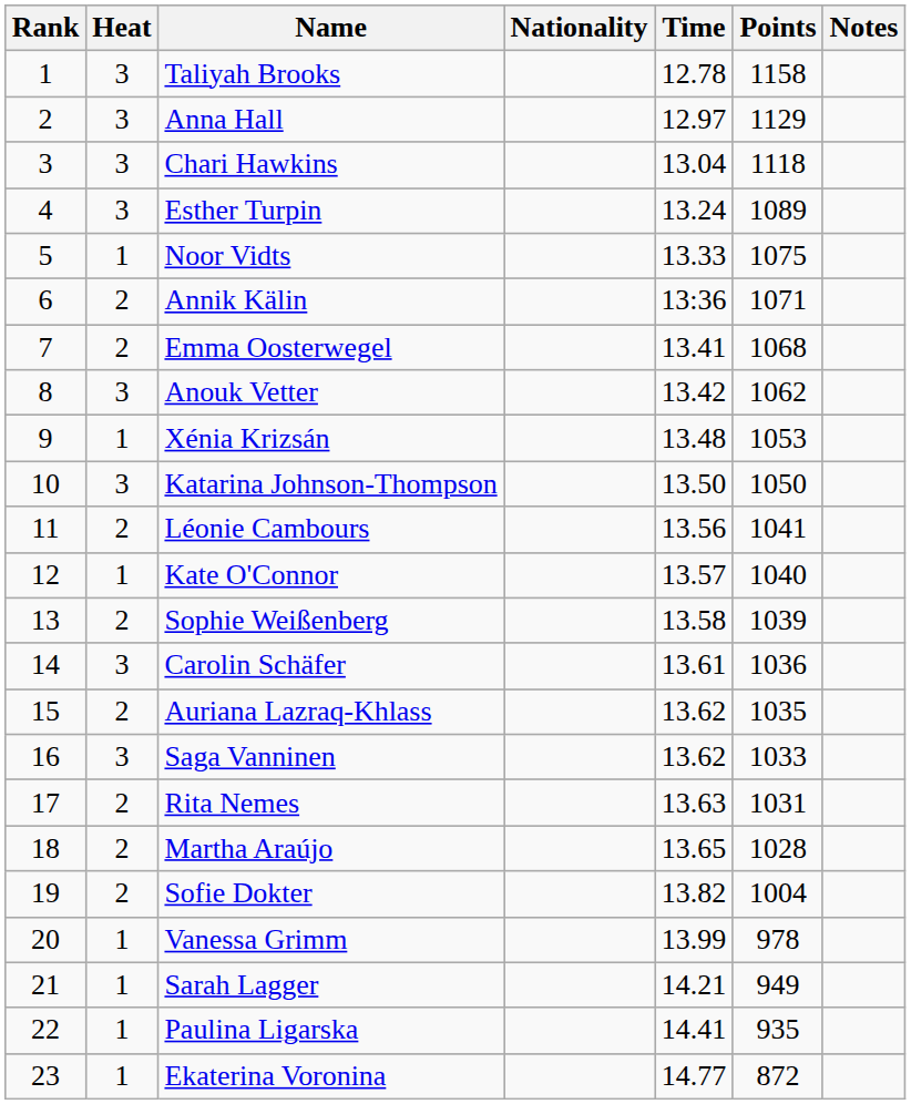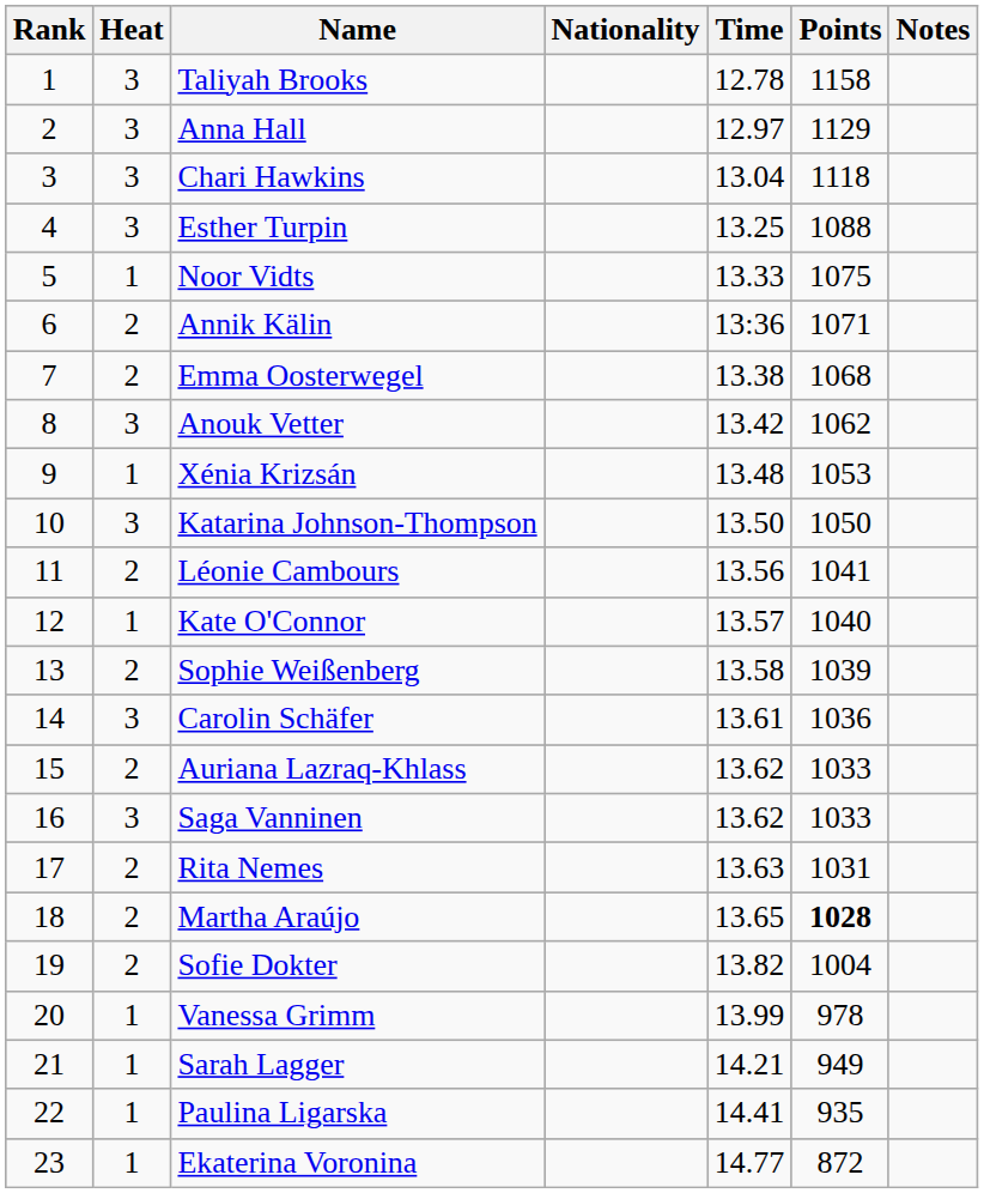 <table class="wikitable sortable" style="text-align:center">
 <tr>
 <th>Rank</th>
 <th>Heat</th>
 <th>Name</th>
 <th>Nationality</th>
 <th>Time</th>
 <th>Points</th>
 <th>Notes</th>
 </tr>
 <tr>
 <td>1</td>
 <td>3</td>
 <td align=left><a href='#'>Taliyah Brooks</a></td>
 <td align=left></td>
 <td>12.78</td>
 <td>1158</td>
 <td></td>
 </tr>
 <tr>
 <td>2</td>
 <td>3</td>
 <td align=left><a href='#'>Anna Hall</a></td>
 <td align=left></td>
 <td>12.97</td>
 <td>1129</td>
 <td></td>
 </tr>
 <tr>
 <td>3</td>
 <td>3</td>
 <td align=left><a href='#'>Chari Hawkins</a></td>
 <td align=left></td>
 <td>13.04</td>
 <td>1118</td>
 <td></td>
 </tr>
 <tr>
 <td>4</td>
 <td>3</td>
 <td align=left><a href='#'>Esther Turpin</a></td>
 <td align=left></td>
-<td>13.24</td>
-<td>1089</td>
+<td>13.25</td>
+<td>1088</td>
 <td></td>
 </tr>
 <tr>
 <td>5</td>
 <td>1</td>
 <td align=left><a href='#'>Noor Vidts</a></td>
 <td align=left></td>
 <td>13.33</td>
 <td>1075</td>
 <td></td>
 </tr>
 <tr>
 <td>6</td>
 <td>2</td>
 <td align=left><a href='#'>Annik Kälin</a></td>
 <td align=left></td>
 <td>13:36</td>
 <td>1071</td>
 <td></td>
 </tr>
 <tr>
 <td>7</td>
 <td>2</td>
 <td align=left><a href='#'>Emma Oosterwegel</a></td>
 <td align=left></td>
-<td>13.41</td>
+<td>13.38</td>
 <td>1068</td>
 <td></td>
 </tr>
 <tr>
 <td>8</td>
 <td>3</td>
 <td align=left><a href='#'>Anouk Vetter</a></td>
 <td align=left></td>
 <td>13.42</td>
 <td>1062</td>
 <td></td>
 </tr>
 <tr>
 <td>9</td>
 <td>1</td>
 <td align=left><a href='#'>Xénia Krizsán</a></td>
 <td align=left></td>
 <td>13.48</td>
 <td>1053</td>
 <td></td>
 </tr>
 <tr>
 <td>10</td>
 <td>3</td>
 <td align=left><a href='#'>Katarina Johnson-Thompson</a></td>
 <td align=left></td>
 <td>13.50</td>
 <td>1050</td>
 <td></td>
 </tr>
 <tr>
 <td>11</td>
 <td>2</td>
 <td align=left><a href='#'>Léonie Cambours</a></td>
 <td align=left></td>
 <td>13.56</td>
 <td>1041</td>
 <td></td>
 </tr>
 <tr>
 <td>12</td>
 <td>1</td>
 <td align=left><a href='#'>Kate O'Connor</a></td>
 <td align=left></td>
 <td>13.57</td>
 <td>1040</td>
 <td></td>
 </tr>
 <tr>
 <td>13</td>
 <td>2</td>
 <td align=left><a href='#'>Sophie Weißenberg</a></td>
 <td align=left></td>
 <td>13.58</td>
 <td>1039</td>
 <td></td>
 </tr>
 <tr>
 <td>14</td>
 <td>3</td>
 <td align=left><a href='#'>Carolin Schäfer</a></td>
 <td align=left></td>
 <td>13.61</td>
 <td>1036</td>
 <td></td>
 </tr>
 <tr>
 <td>15</td>
 <td>2</td>
 <td align=left><a href='#'>Auriana Lazraq-Khlass</a></td>
 <td align=left></td>
 <td>13.62</td>
-<td>1035</td>
+<td>1033</td>
 <td></td>
 </tr>
 <tr>
 <td>16</td>
 <td>3</td>
 <td align=left><a href='#'>Saga Vanninen</a></td>
 <td align=left></td>
 <td>13.62</td>
 <td>1033</td>
 <td></td>
 </tr>
 <tr>
 <td>17</td>
 <td>2</td>
 <td align=left><a href='#'>Rita Nemes</a></td>
 <td align=left></td>
 <td>13.63</td>
 <td>1031</td>
 <td></td>
 </tr>
 <tr>
 <td>18</td>
 <td>2</td>
 <td align=left><a href='#'>Martha Araújo</a></td>
 <td align=left></td>
 <td>13.65</td>
-<td>1028</td>
+<td><strong>1028</strong></td>
 <td></td>
 </tr>
 <tr>
 <td>19</td>
 <td>2</td>
 <td align=left><a href='#'>Sofie Dokter</a></td>
 <td align=left></td>
 <td>13.82</td>
 <td>1004</td>
 <td></td>
 </tr>
 <tr>
 <td>20</td>
 <td>1</td>
 <td align=left><a href='#'>Vanessa Grimm</a></td>
 <td align=left></td>
 <td>13.99</td>
 <td>978</td>
 <td></td>
 </tr>
 <tr>
 <td>21</td>
 <td>1</td>
 <td align=left><a href='#'>Sarah Lagger</a></td>
 <td align=left></td>
 <td>14.21</td>
 <td>949</td>
 <td></td>
 </tr>
 <tr>
 <td>22</td>
 <td>1</td>
 <td align=left><a href='#'>Paulina Ligarska</a></td>
 <td align=left></td>
 <td>14.41</td>
 <td>935</td>
 <td></td>
 </tr>
 <tr>
 <td>23</td>
 <td>1</td>
 <td align=left><a href='#'>Ekaterina Voronina</a></td>
 <td align=left></td>
 <td>14.77</td>
 <td>872</td>
 <td></td>
 </tr>
 </table>
